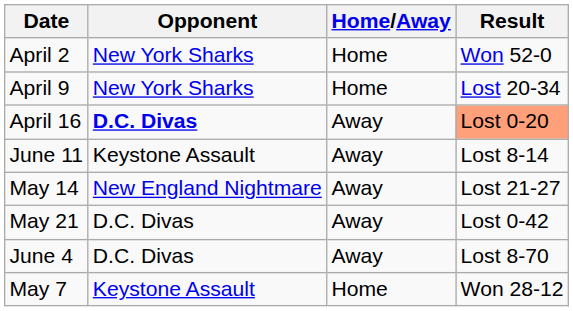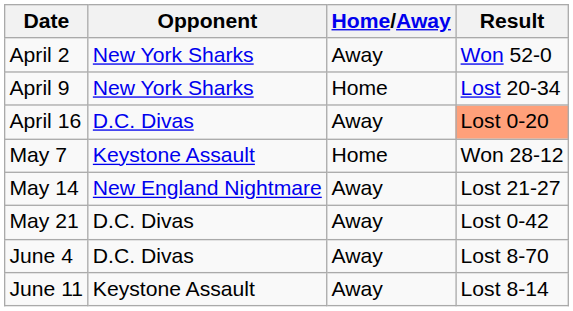 <table class="wikitable">
 <tr>
 <th>Date</th>
 <th>Opponent</th>
 <th><a href='#'>Home</a>/<a href='#'>Away</a></th>
 <th>Result</th>
 </tr>
 <tr>
 <td>April 2</td>
 <td><a href='#'>New York Sharks</a></td>
-<td>Home</td>
+<td>Away</td>
 <td><a href='#'>Won</a> 52-0</td>
 </tr>
 <tr>
 <td>April 9</td>
 <td><a href='#'>New York Sharks</a></td>
 <td>Home</td>
 <td><a href='#'>Lost</a> 20-34</td>
 </tr>
 <tr>
 <td>April 16</td>
-<td><strong><a href='#'>D.C. Divas</a></strong></td>
+<td><a href='#'>D.C. Divas</a></td>
 <td>Away</td>
 <td style="background: lightsalmon;">Lost 0-20</td>
 </tr>
 <tr>
-<td>June 11</td>
-<td>Keystone Assault</td>
-<td>Away</td>
-<td>Lost 8-14</td>
+<td>May 7</td>
+<td><a href='#'>Keystone Assault</a></td>
+<td>Home</td>
+<td>Won 28-12</td>
 </tr>
 <tr>
 <td>May 14</td>
 <td><a href='#'>New England Nightmare</a></td>
 <td>Away</td>
 <td>Lost 21-27</td>
 </tr>
 <tr>
 <td>May 21</td>
 <td>D.C. Divas</td>
 <td>Away</td>
 <td>Lost 0-42</td>
 </tr>
 <tr>
 <td>June 4</td>
 <td>D.C. Divas</td>
 <td>Away</td>
 <td>Lost 8-70</td>
 </tr>
 <tr>
-<td>May 7</td>
-<td><a href='#'>Keystone Assault</a></td>
-<td>Home</td>
-<td>Won 28-12</td>
+<td>June 11</td>
+<td>Keystone Assault</td>
+<td>Away</td>
+<td>Lost 8-14</td>
 </tr>
 </table>
